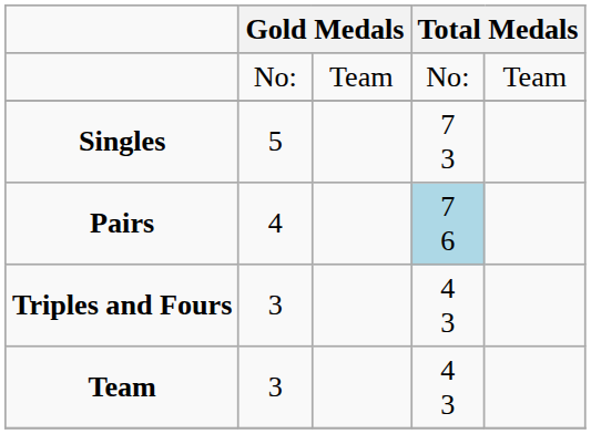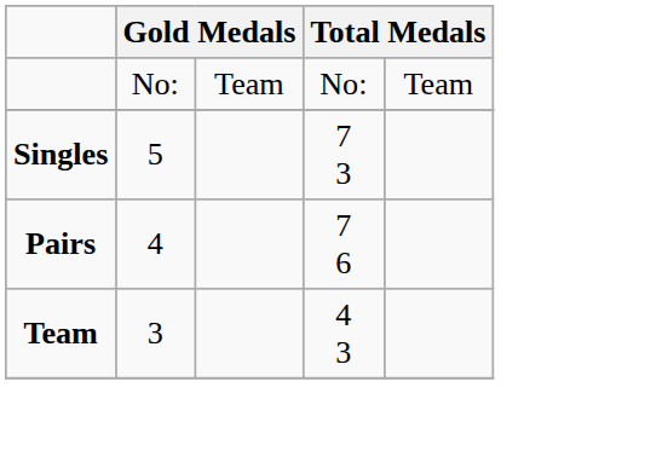 <table class="wikitable" style="text-align: center; font-size:95%;">
 <tr>
 <td></td>
 <th colspan=2>Gold Medals</th>
 <th colspan=2>Total Medals</th>
 </tr>
 <tr>
 <td></td>
 <td>No:</td>
 <td>Team</td>
 <td>No:</td>
 <td>Team</td>
 </tr>
 <tr>
 </tr>
 <tr>
 <td><strong>Singles</strong></td>
 <td>5</td>
 <td align="left"></td>
 <td>7 <br> 3</td>
 <td align="left"> <br>   </td>
 </tr>
 <tr>
 <td><strong>Pairs</strong></td>
 <td>4</td>
 <td align="left"></td>
-<td style="background: lightblue;">7 <br> 6</td>
-<td align="left"> <br> </td>
-</tr>
-<tr>
-<td><strong>Triples and Fours</strong></td>
-<td>3</td>
-<td align="left"></td>
-<td>4 <br> 3</td>
+<td>7 <br> 6</td>
 <td align="left"> <br> </td>
 </tr>
 <tr>
 <td><strong>Team</strong></td>
 <td>3</td>
 <td align="left"></td>
 <td>4 <br> 3</td>
 <td align="left"> <br>  </td>
 </tr>
 <tr>
 </tr>
 </table>
